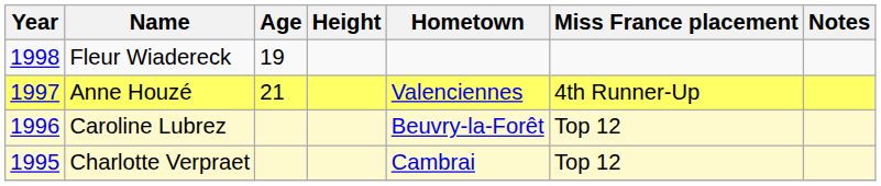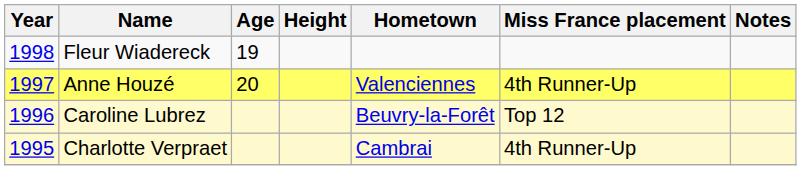 <table class="wikitable sortable">
 <tr>
 <th>Year</th>
 <th>Name</th>
 <th>Age</th>
 <th>Height</th>
 <th>Hometown</th>
 <th>Miss France placement</th>
 <th>Notes</th>
 </tr>
 <tr>
 <td><a href='#'>1998</a></td>
 <td>Fleur Wiadereck</td>
 <td>19</td>
 <td></td>
 <td></td>
 <td></td>
 <td></td>
 </tr>
 <tr bgcolor=#FFFF66>
 <td><a href='#'>1997</a></td>
 <td>Anne Houzé</td>
-<td>21</td>
+<td>20</td>
 <td></td>
 <td><a href='#'>Valenciennes</a></td>
 <td>4th Runner-Up</td>
 <td></td>
 </tr>
 <tr bgcolor=#FFFACD>
 <td><a href='#'>1996</a></td>
 <td>Caroline Lubrez</td>
 <td></td>
 <td></td>
 <td><a href='#'>Beuvry-la-Forêt</a></td>
 <td>Top 12</td>
 <td></td>
 </tr>
 <tr bgcolor=#FFFACD>
 <td><a href='#'>1995</a></td>
 <td>Charlotte Verpraet</td>
 <td></td>
 <td></td>
 <td><a href='#'>Cambrai</a></td>
-<td>Top 12</td>
+<td>4th Runner-Up</td>
 <td></td>
 </tr>
 <tr>
 </tr>
 </table>
